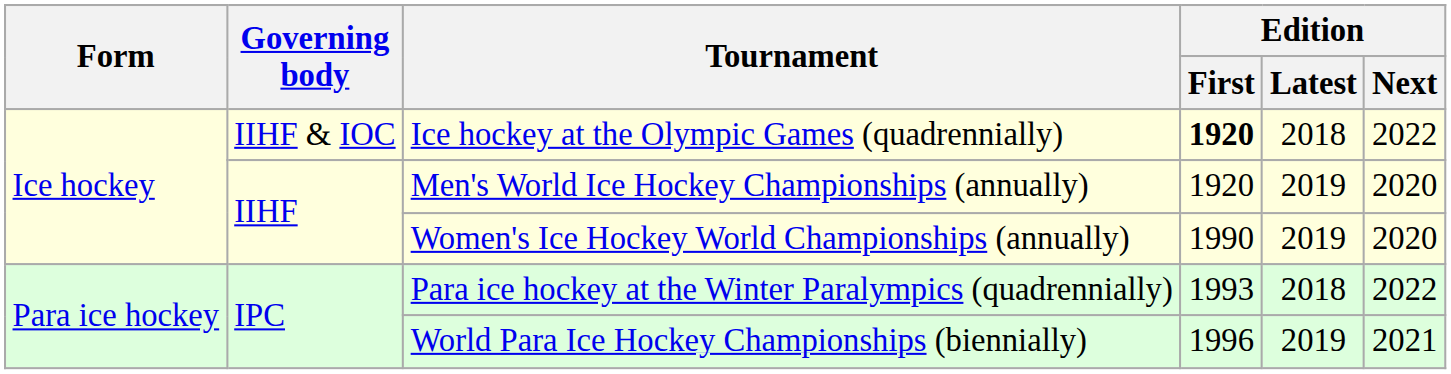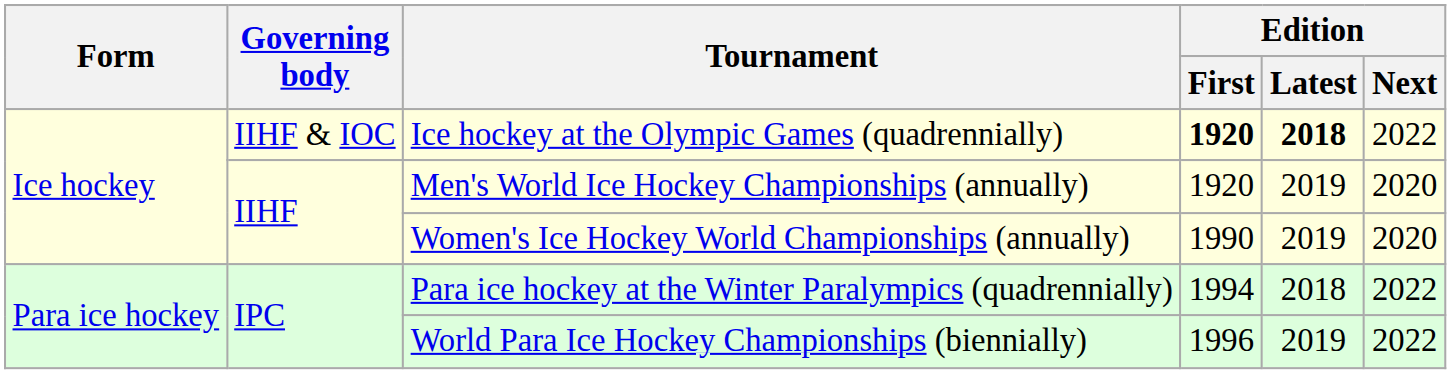 <table class="wikitable">
 <tr>
 <th rowspan="2">Form</th>
 <th rowspan="2"><a href='#'>Governing<br>body</a></th>
 <th rowspan="2">Tournament</th>
 <th colspan="3">Edition</th>
 </tr>
 <tr>
 <th>First</th>
 <th>Latest</th>
 <th>Next</th>
 </tr>
 <tr style="background: #ffd;">
 <td rowspan="3"><a href='#'>Ice hockey</a></td>
 <td><a href='#'>IIHF</a> & <a href='#'>IOC</a></td>
 <td><a href='#'>Ice hockey at the Olympic Games</a> (quadrennially)</td>
 <td style="text-align:center;"><strong>1920</strong></td>
-<td style="text-align:center;">2018</td>
+<td style="text-align:center;"><strong>2018</strong></td>
 <td style="text-align:center;">2022</td>
 </tr>
 <tr style="background: #ffd;">
 <td rowspan="2"><a href='#'>IIHF</a></td>
 <td><a href='#'>Men's World Ice Hockey Championships</a> (annually)</td>
 <td style="text-align:center;">1920</td>
 <td style="text-align:center;">2019</td>
 <td style="text-align:center;">2020</td>
 </tr>
 <tr style="background: #ffd;">
 <td><a href='#'>Women's Ice Hockey World Championships</a> (annually)</td>
 <td style="text-align:center;">1990</td>
 <td style="text-align:center;">2019</td>
 <td style="text-align:center;">2020</td>
 </tr>
 <tr style="background: #dfd;">
 <td rowspan="2"><a href='#'>Para ice hockey</a></td>
 <td rowspan="2"><a href='#'>IPC</a></td>
 <td><a href='#'>Para ice hockey at the Winter Paralympics</a> (quadrennially)</td>
-<td style="text-align:center;">1993</td>
+<td style="text-align:center;">1994</td>
 <td style="text-align:center;">2018</td>
 <td style="text-align:center;">2022</td>
 </tr>
 <tr style="background: #dfd;">
 <td><a href='#'>World Para Ice Hockey Championships</a> (biennially)</td>
 <td style="text-align:center;">1996</td>
 <td style="text-align:center;">2019</td>
-<td style="text-align:center;">2021</td>
+<td style="text-align:center;">2022</td>
 </tr>
 </table>
